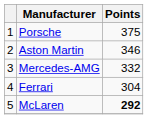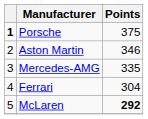 <table class="wikitable" style="font-size: 95%;">
 <tr>
 <th scope="col"></th>
 <th scope="col">Manufacturer</th>
 <th scope="col">Points</th>
 </tr>
 <tr>
-<td align=center>1</td>
+<td align=center><strong>1</strong></td>
 <td> <a href='#'>Porsche</a></td>
 <td align=right>375</td>
 </tr>
 <tr>
 <td align=center>2</td>
 <td> <a href='#'>Aston Martin</a></td>
 <td align=right>346</td>
 </tr>
 <tr>
 <td align=center>3</td>
 <td> <a href='#'>Mercedes-AMG</a></td>
-<td align=right>332</td>
+<td align=right>335</td>
 </tr>
 <tr>
 <td align=center>4</td>
 <td> <a href='#'>Ferrari</a></td>
 <td align=right>304</td>
 </tr>
 <tr>
 <td align=center>5</td>
 <td> <a href='#'>McLaren</a></td>
 <td align=right><strong>292</strong></td>
 </tr>
 <tr>
 </tr>
 </table>
